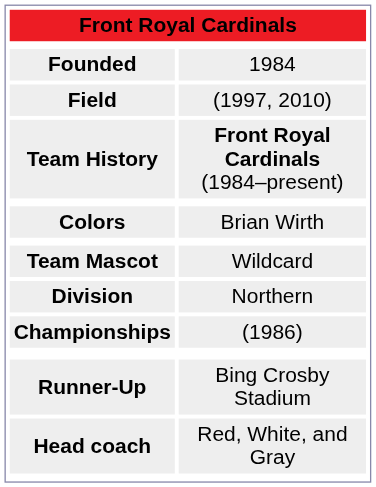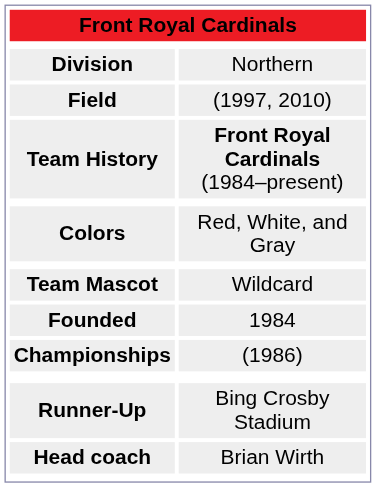 <table style="margin:5px; border:1px solid #8888AA;" align=right cellpadding=3 cellspacing=3 width=280>
 <tr align="center" bgcolor="#ED1C24">
 <td colspan=2><span><strong>Front Royal Cardinals</strong></span></td>
 </tr>
 <tr align="center" bgcolor="#eeeeee">
 </tr>
 <tr align="center" bgcolor="#eeeeee">
-<td><strong>Founded</strong></td>
-<td>1984</td>
+<td><strong>Division</strong></td>
+<td>Northern</td>
 </tr>
 <tr align="center" bgcolor="#eeeeee">
 <td><strong>Field</strong></td>
 <td>(1997, 2010)</td>
 </tr>
 <tr align="center" bgcolor="#eeeeee">
 <td><strong>Team History</strong></td>
 <td><strong>Front Royal Cardinals</strong><br>(1984–present)</td>
 </tr>
 <tr align="center" bgcolor="#eeeeee">
 </tr>
 <tr align="center" bgcolor="#eeeeee">
 <td><strong>Colors</strong></td>
-<td>Brian Wirth</td>
+<td>Red, White, and Gray</td>
 </tr>
 <tr align="center" bgcolor="#eeeeee">
 </tr>
 <tr align="center" bgcolor="#eeeeee">
 <td><strong>Team Mascot</strong></td>
 <td>Wildcard</td>
 </tr>
 <tr align="center" bgcolor="#eeeeee">
-<td><strong>Division</strong></td>
-<td>Northern</td>
+<td><strong>Founded</strong></td>
+<td>1984</td>
 </tr>
 <tr align="center" bgcolor="#eeeeee">
 <td><strong>Championships</strong></td>
 <td>(1986)</td>
 </tr>
 <tr align="center">
 </tr>
 <tr align="center">
 </tr>
 <tr align="center" bgcolor="#eeeeee">
 <td><strong>Runner-Up</strong></td>
 <td>Bing Crosby Stadium</td>
 </tr>
 <tr align="center" bgcolor="#eeeeee">
 <td><strong>Head coach</strong></td>
-<td>Red, White, and Gray</td>
+<td>Brian Wirth</td>
 </tr>
 <tr align="center">
 </tr>
 </table>
